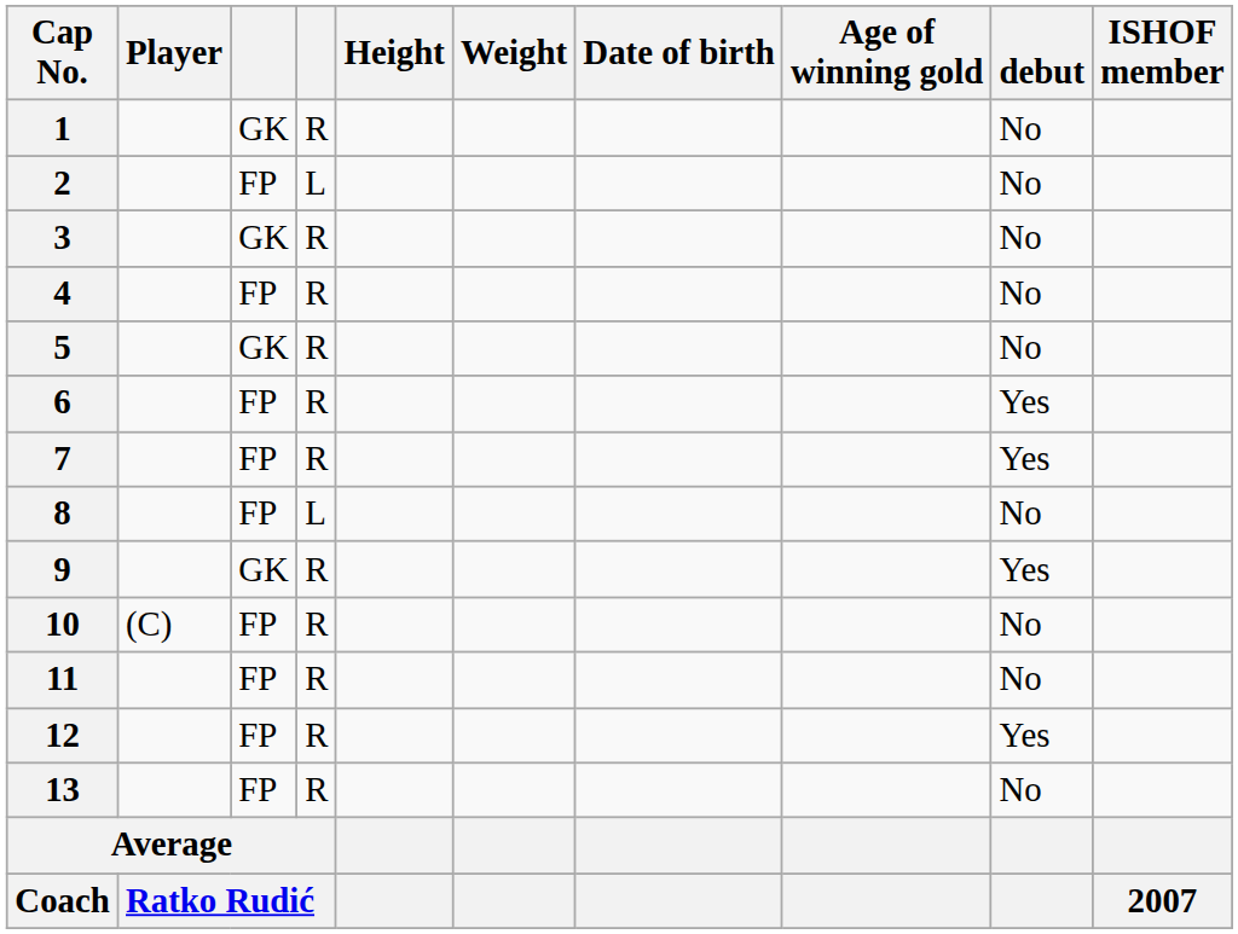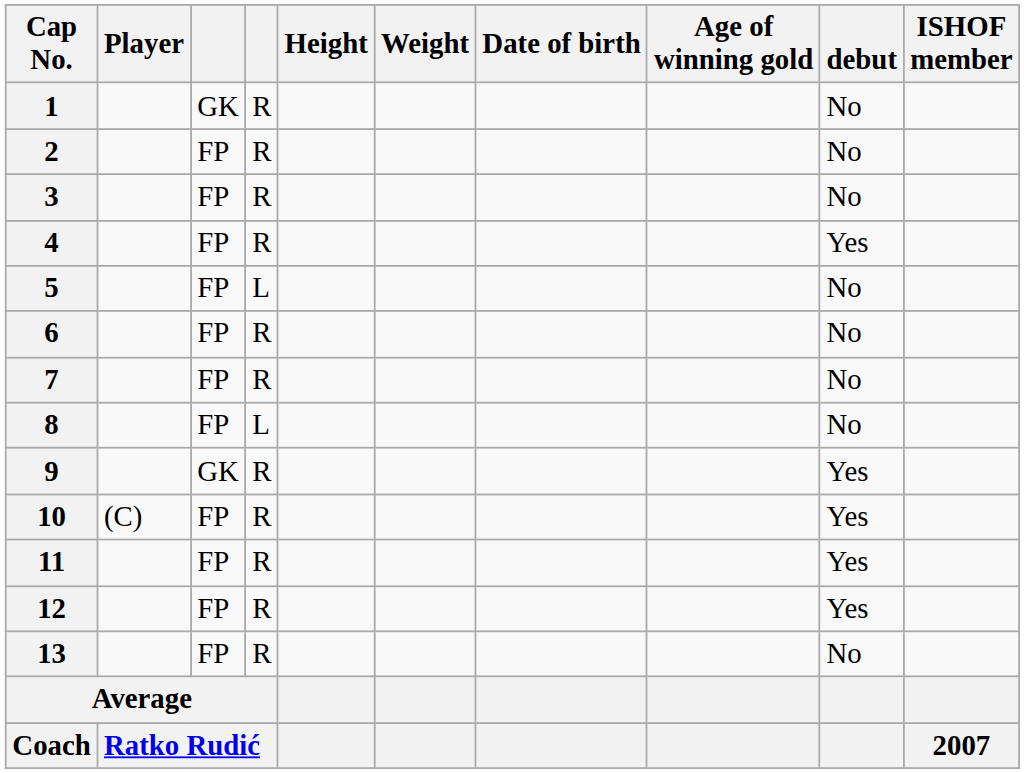 <table class="wikitable sortable sticky-header defaultcenter col2left col5left col6right col7right col8left" style="font-size: 100%; margin-left: 1em;">
 <tr>
 <th scope="col">Cap<br>No.</th>
 <th scope="col">Player</th>
 <th scope="col"></th>
 <th scope="col"></th>
 <th scope="col">Height</th>
 <th scope="col">Weight</th>
 <th scope="col">Date of birth</th>
 <th scope="col">Age of<br>winning gold</th>
 <th scope="col"><br>debut</th>
 <th scope="col">ISHOF<br>member</th>
 </tr>
 <tr>
 <th scope="row">1</th>
 <td></td>
 <td>GK</td>
 <td>R</td>
 <td></td>
 <td></td>
 <td></td>
 <td></td>
 <td>No</td>
 <td></td>
 </tr>
 <tr>
 <th scope="row">2</th>
 <td></td>
 <td>FP</td>
-<td>L</td>
+<td>R</td>
 <td></td>
 <td></td>
 <td></td>
 <td></td>
 <td>No</td>
 <td></td>
 </tr>
 <tr>
 <th scope="row">3</th>
 <td></td>
-<td>GK</td>
+<td>FP</td>
 <td>R</td>
 <td></td>
 <td></td>
 <td></td>
 <td></td>
 <td>No</td>
 <td></td>
 </tr>
 <tr>
 <th scope="row">4</th>
 <td></td>
 <td>FP</td>
 <td>R</td>
 <td></td>
 <td></td>
 <td></td>
 <td></td>
-<td>No</td>
+<td>Yes</td>
 <td></td>
 </tr>
 <tr>
 <th scope="row">5</th>
 <td></td>
-<td>GK</td>
-<td>R</td>
+<td>FP</td>
+<td>L</td>
 <td></td>
 <td></td>
 <td></td>
 <td></td>
 <td>No</td>
 <td></td>
 </tr>
 <tr>
 <th scope="row">6</th>
 <td></td>
 <td>FP</td>
 <td>R</td>
 <td></td>
 <td></td>
 <td></td>
 <td></td>
-<td>Yes</td>
+<td>No</td>
 <td></td>
 </tr>
 <tr>
 <th scope="row">7</th>
 <td></td>
 <td>FP</td>
 <td>R</td>
 <td></td>
 <td></td>
 <td></td>
 <td></td>
-<td>Yes</td>
+<td>No</td>
 <td></td>
 </tr>
 <tr>
 <th scope="row">8</th>
 <td></td>
 <td>FP</td>
 <td>L</td>
 <td></td>
 <td></td>
 <td></td>
 <td></td>
 <td>No</td>
 <td></td>
 </tr>
 <tr>
 <th scope="row">9</th>
 <td></td>
 <td>GK</td>
 <td>R</td>
 <td></td>
 <td></td>
 <td></td>
 <td></td>
 <td>Yes</td>
 <td></td>
 </tr>
 <tr>
 <th scope="row">10</th>
 <td> (C)</td>
 <td>FP</td>
 <td>R</td>
 <td></td>
 <td></td>
 <td></td>
 <td></td>
-<td>No</td>
+<td>Yes</td>
 <td></td>
 </tr>
 <tr>
 <th scope="row">11</th>
 <td></td>
 <td>FP</td>
 <td>R</td>
 <td></td>
 <td></td>
 <td></td>
 <td></td>
-<td>No</td>
+<td>Yes</td>
 <td></td>
 </tr>
 <tr>
 <th scope="row">12</th>
 <td></td>
 <td>FP</td>
 <td>R</td>
 <td></td>
 <td></td>
 <td></td>
 <td></td>
 <td>Yes</td>
 <td></td>
 </tr>
 <tr>
 <th scope="row">13</th>
 <td></td>
 <td>FP</td>
 <td>R</td>
 <td></td>
 <td></td>
 <td></td>
 <td></td>
 <td>No</td>
 <td></td>
 </tr>
 <tr class="sortbottom">
 <th colspan="4">Average</th>
 <th style="text-align: left;"></th>
 <th style="text-align: right;"></th>
 <th style="text-align: right;"></th>
 <th style="text-align: left;"></th>
 <th></th>
 <th></th>
 </tr>
 <tr class="sortbottom">
 <th>Coach</th>
 <th colspan="3" style="text-align: left;"><a href='#'>Ratko Rudić</a></th>
 <th style="text-align: left;"></th>
 <th></th>
 <th style="text-align: right;"></th>
 <th style="text-align: left;"></th>
 <th></th>
 <th>2007</th>
 </tr>
 </table>
